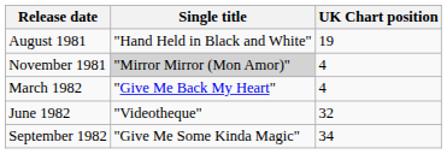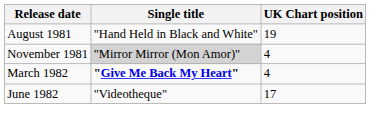 <table class="wikitable">
 <tr>
 <th>Release date</th>
 <th>Single title</th>
 <th>UK Chart position</th>
 </tr>
 <tr>
 <td>August 1981</td>
 <td>"Hand Held in Black and White"</td>
 <td>19</td>
 </tr>
 <tr>
 <td>November 1981</td>
 <td style="background: lightgrey;">"Mirror Mirror (Mon Amor)"</td>
 <td>4</td>
 </tr>
 <tr>
 <td>March 1982</td>
-<td>"<a href='#'>Give Me Back My Heart</a>"</td>
+<td><strong>"<a href='#'>Give Me Back My Heart</a>"</strong></td>
 <td>4</td>
 </tr>
 <tr>
 <td>June 1982</td>
 <td>"Videotheque"</td>
-<td>32</td>
-</tr>
-<tr>
-<td>September 1982</td>
-<td>"Give Me Some Kinda Magic"</td>
-<td>34</td>
+<td>17</td>
 </tr>
 </table>
